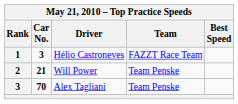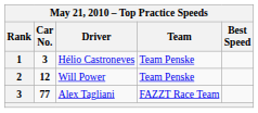 <table class="wikitable" style="font-size:95%;">
 <tr>
 <th colspan=5>May 21, 2010 – Top Practice Speeds</th>
 </tr>
 <tr>
 <th>Rank</th>
 <th>Car<br>No.</th>
 <th>Driver</th>
 <th>Team</th>
 <th>Best<br>Speed</th>
 </tr>
 <tr>
 <th>1</th>
 <td align="center"><strong>3</strong></td>
 <td> <a href='#'>Hélio Castroneves</a></td>
-<td><a href='#'>FAZZT Race Team</a></td>
+<td><a href='#'>Team Penske</a></td>
 <td align=center></td>
 </tr>
 <tr>
 <th>2</th>
-<td align="center"><strong>21</strong></td>
+<td align="center"><strong>12</strong></td>
 <td> <a href='#'>Will Power</a></td>
 <td><a href='#'>Team Penske</a></td>
 <td align=center></td>
 </tr>
 <tr>
 <th>3</th>
-<td align="center"><strong>70</strong></td>
+<td align="center"><strong>77</strong></td>
 <td> <a href='#'>Alex Tagliani</a></td>
-<td><a href='#'>Team Penske</a></td>
+<td><a href='#'>FAZZT Race Team</a></td>
 <td align=center></td>
 </tr>
 <tr>
 <th colspan=5></th>
 </tr>
 </table>
